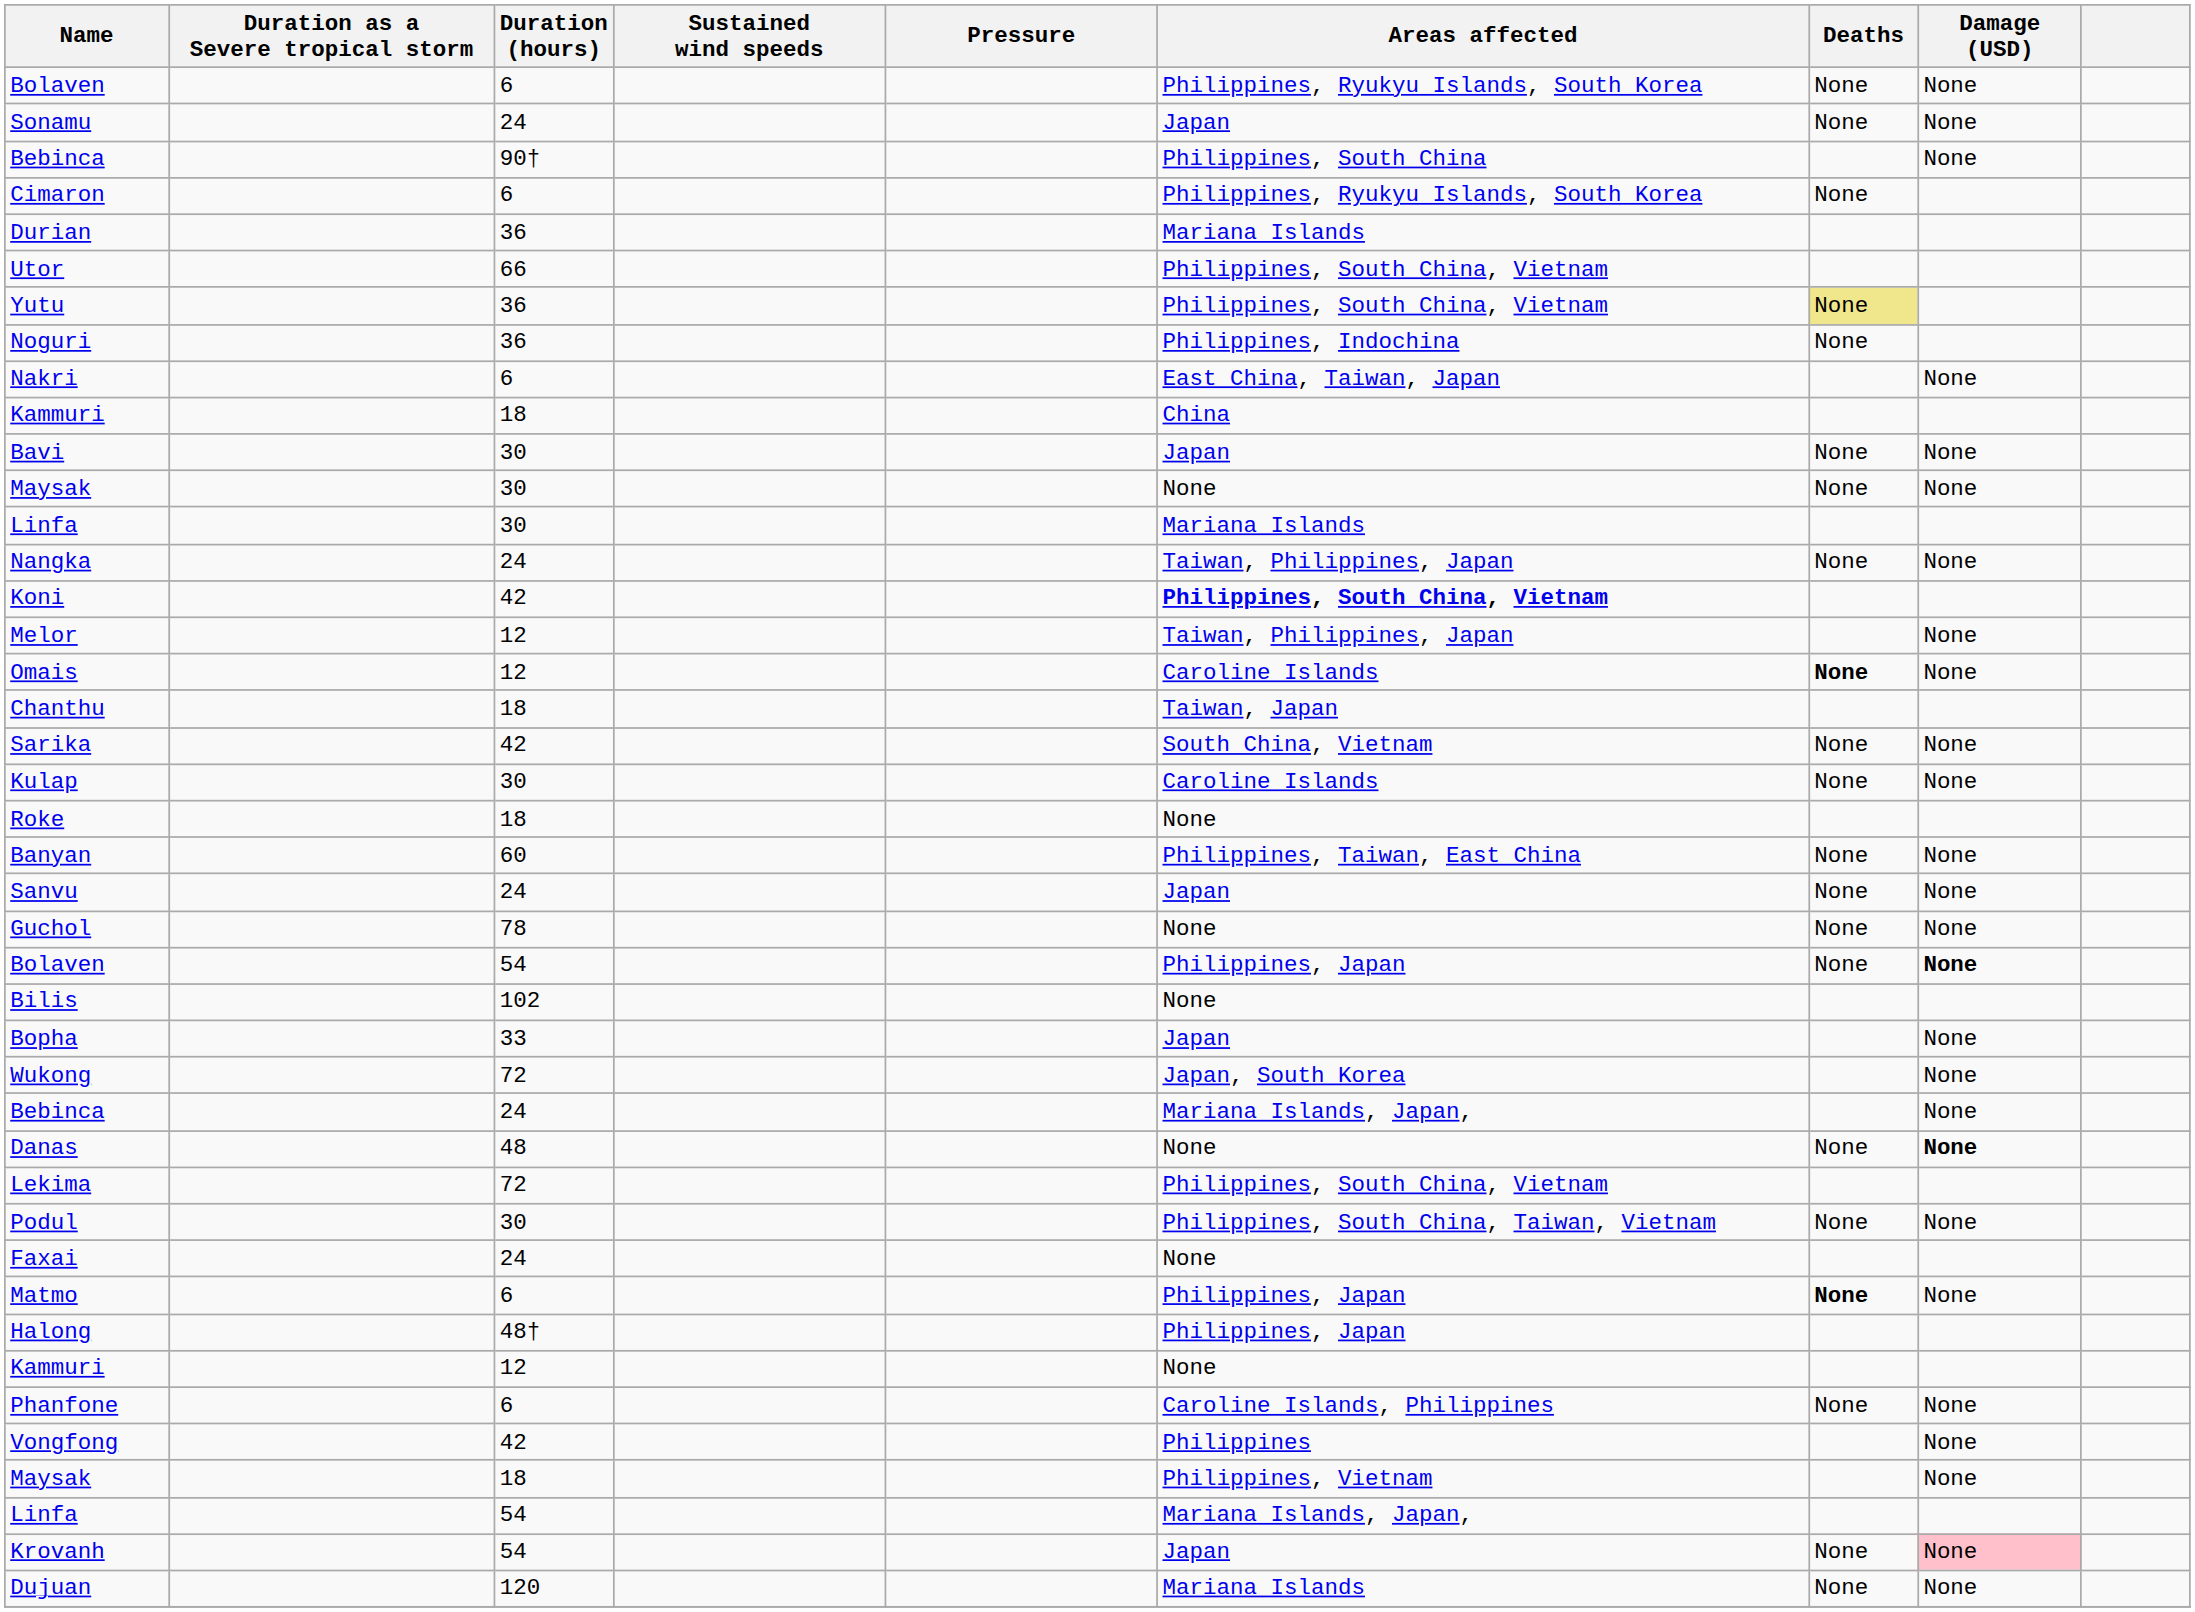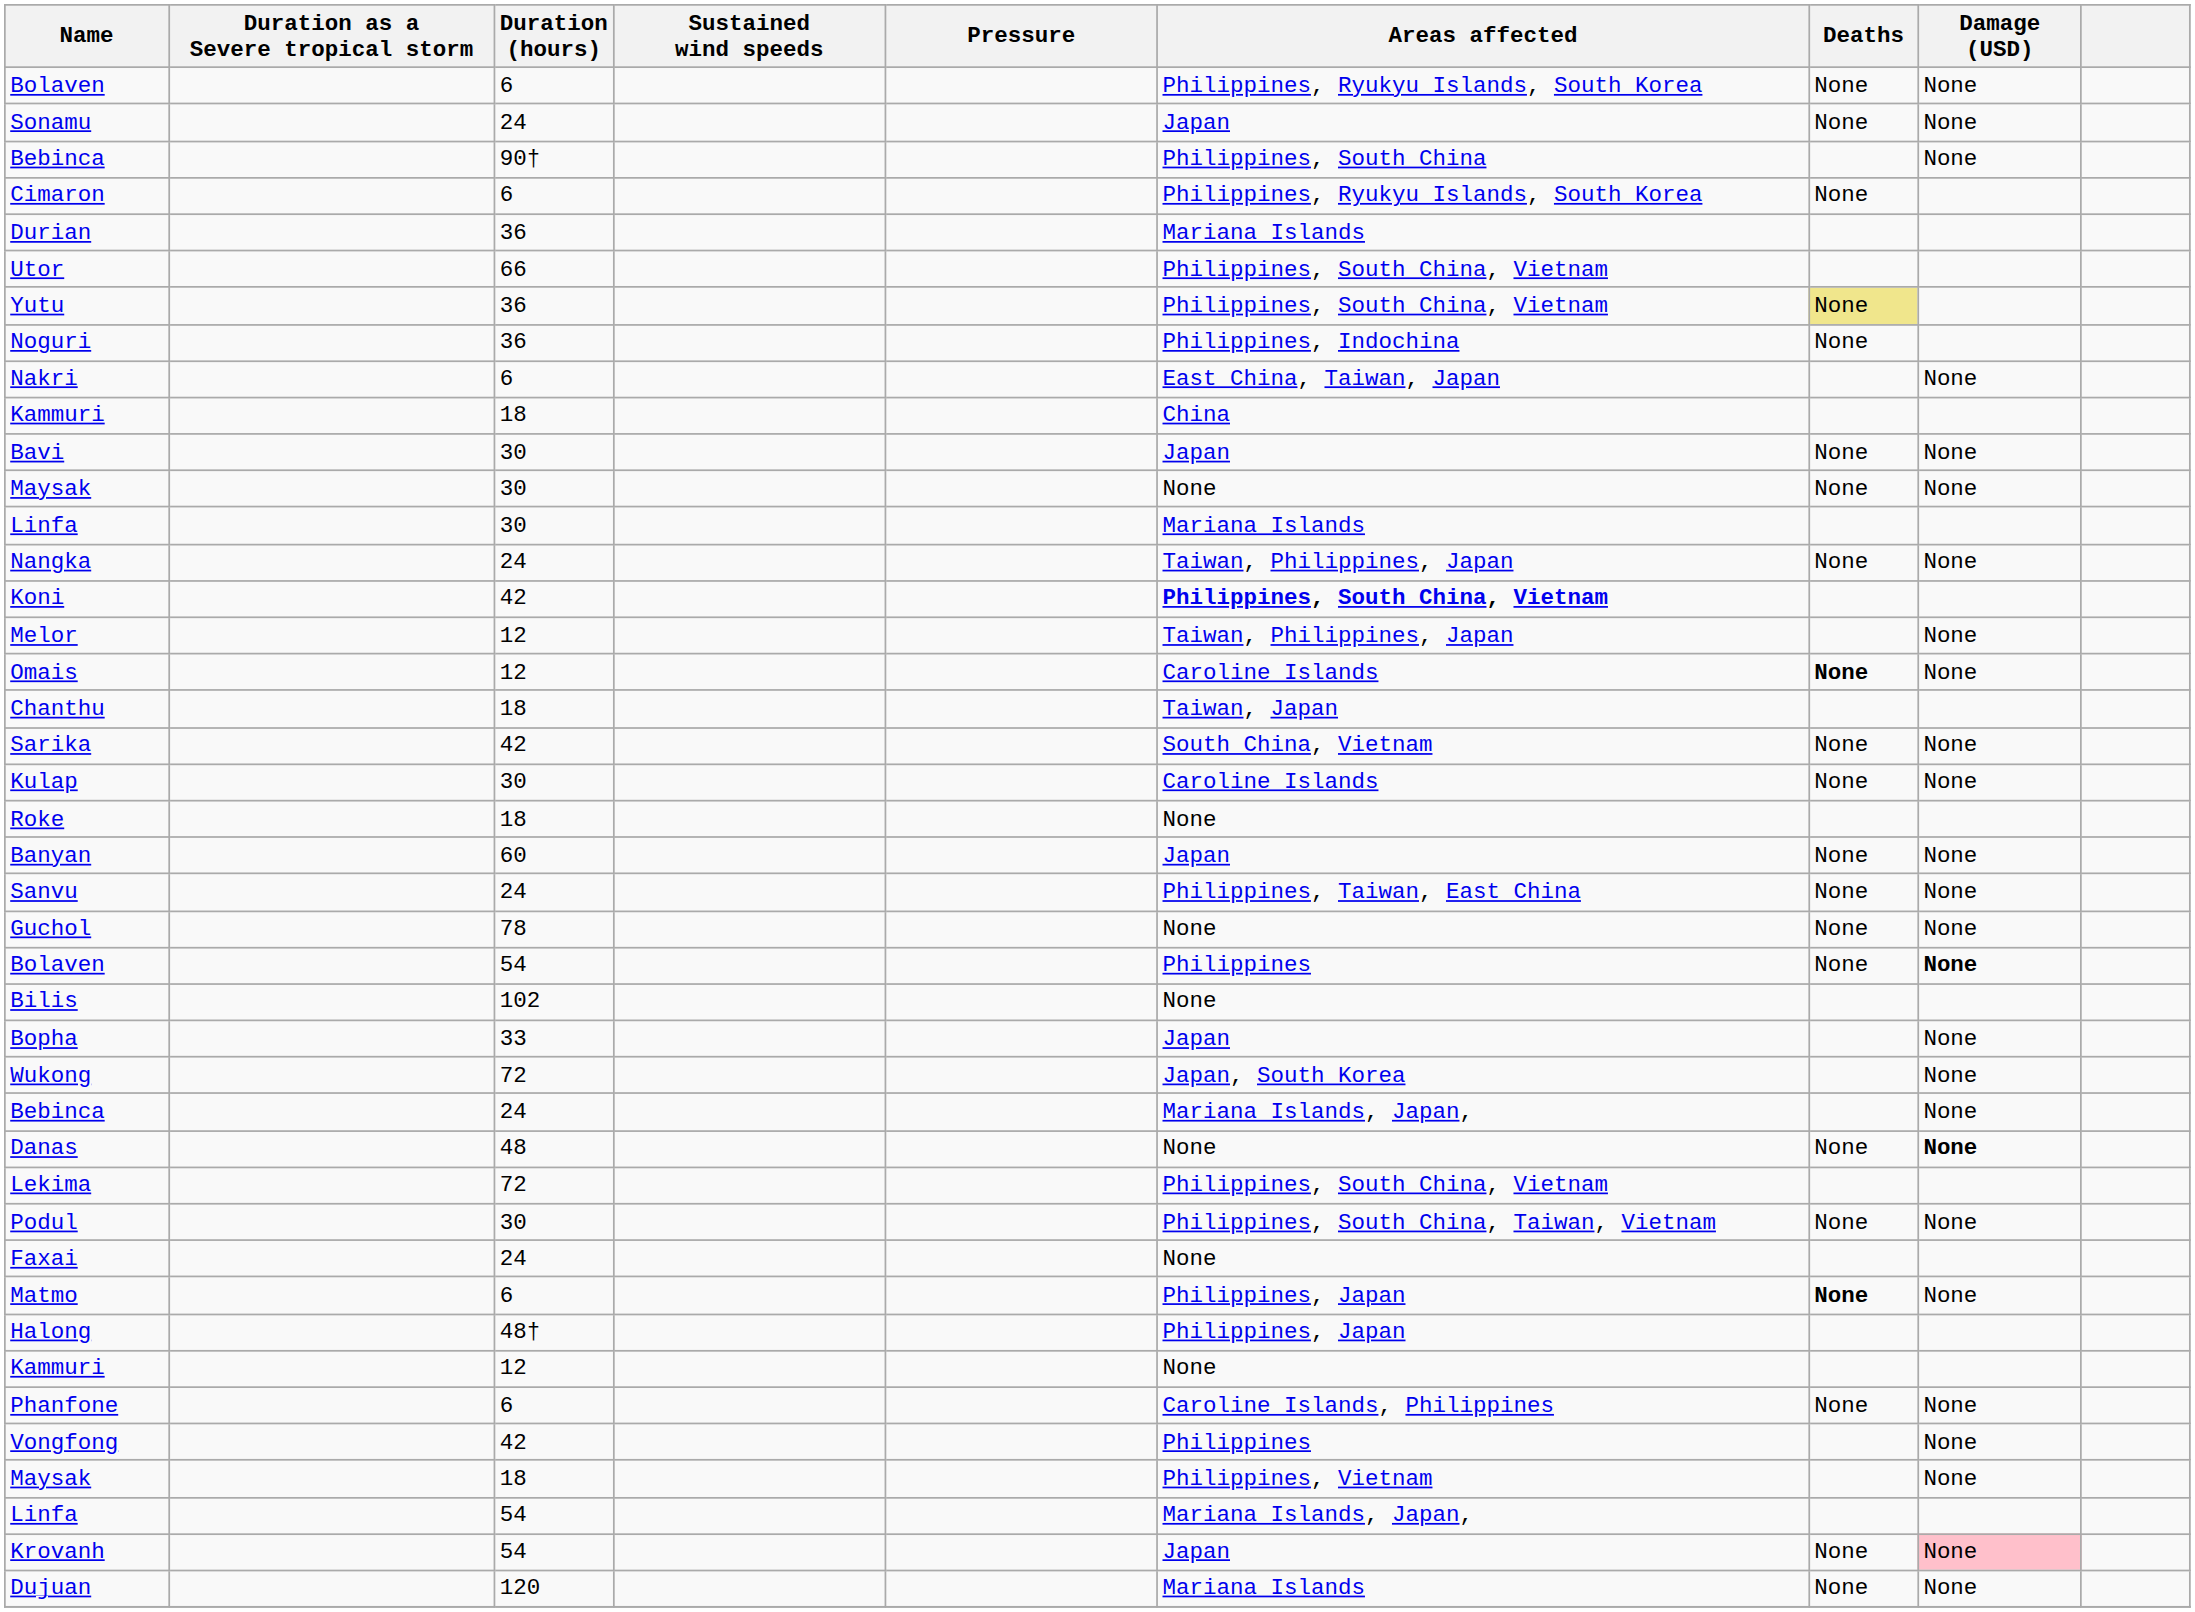 <table class="wikitable sortable" width="100%">
 <tr>
 <th scope="col" width="7.5%">Name</th>
 <th scope="col" width="15%">Duration as a<br>Severe tropical storm</th>
 <th scope="col" width="5%">Duration<br>(hours)</th>
 <th scope="col" width="12.5%">Sustained<br>wind speeds</th>
 <th scope="col" width="12.5%">Pressure</th>
 <th scope="col" width="30%" class="unsortable">Areas affected</th>
 <th scope="col" width="5%">Deaths</th>
 <th scope="col" width="7.5%">Damage<br>(USD)</th>
 <th scope="col" width="5%" class="unsortable"></th>
 </tr>
 <tr>
 <td><a href='#'>Bolaven</a></td>
 <td></td>
 <td>6</td>
 <td></td>
 <td></td>
 <td><a href='#'>Philippines</a>, <a href='#'>Ryukyu Islands</a>, <a href='#'>South Korea</a></td>
 <td>None</td>
 <td>None</td>
 <td></td>
 </tr>
 <tr>
 <td><a href='#'>Sonamu</a></td>
 <td></td>
 <td>24</td>
 <td></td>
 <td></td>
 <td><a href='#'>Japan</a></td>
 <td>None</td>
 <td>None</td>
 <td></td>
 </tr>
 <tr>
 <td><a href='#'>Bebinca</a></td>
 <td></td>
 <td>90†</td>
 <td></td>
 <td></td>
 <td><a href='#'>Philippines</a>, <a href='#'>South China</a></td>
 <td></td>
 <td>None</td>
 <td></td>
 </tr>
 <tr>
 <td><a href='#'>Cimaron</a></td>
 <td></td>
 <td>6</td>
 <td></td>
 <td></td>
 <td><a href='#'>Philippines</a>, <a href='#'>Ryukyu Islands</a>, <a href='#'>South Korea</a></td>
 <td>None</td>
 <td></td>
 <td></td>
 </tr>
 <tr>
 <td><a href='#'>Durian</a></td>
 <td></td>
 <td>36</td>
 <td></td>
 <td></td>
 <td><a href='#'>Mariana Islands</a></td>
 <td></td>
 <td></td>
 <td></td>
 </tr>
 <tr>
 <td><a href='#'>Utor</a></td>
 <td></td>
 <td>66</td>
 <td></td>
 <td></td>
 <td><a href='#'>Philippines</a>, <a href='#'>South China</a>, <a href='#'>Vietnam</a></td>
 <td></td>
 <td></td>
 <td></td>
 </tr>
 <tr>
 <td><a href='#'>Yutu</a></td>
 <td></td>
 <td>36</td>
 <td></td>
 <td></td>
 <td><a href='#'>Philippines</a>, <a href='#'>South China</a>, <a href='#'>Vietnam</a></td>
 <td style="background: khaki;">None</td>
 <td></td>
 <td></td>
 </tr>
 <tr>
 <td><a href='#'>Noguri</a></td>
 <td></td>
 <td>36</td>
 <td></td>
 <td></td>
 <td><a href='#'>Philippines</a>, <a href='#'>Indochina</a></td>
 <td>None</td>
 <td></td>
 <td></td>
 </tr>
 <tr>
 <td><a href='#'>Nakri</a></td>
 <td></td>
 <td>6</td>
 <td></td>
 <td></td>
 <td><a href='#'>East China</a>, <a href='#'>Taiwan</a>, <a href='#'>Japan</a></td>
 <td></td>
 <td>None</td>
 <td></td>
 </tr>
 <tr>
 <td><a href='#'>Kammuri</a></td>
 <td></td>
 <td>18</td>
 <td></td>
 <td></td>
 <td><a href='#'>China</a></td>
 <td></td>
 <td></td>
 <td></td>
 </tr>
 <tr>
 <td><a href='#'>Bavi</a></td>
 <td></td>
 <td>30</td>
 <td></td>
 <td></td>
 <td><a href='#'>Japan</a></td>
 <td>None</td>
 <td>None</td>
 <td></td>
 </tr>
 <tr>
 <td><a href='#'>Maysak</a></td>
 <td></td>
 <td>30</td>
 <td></td>
 <td></td>
 <td>None</td>
 <td>None</td>
 <td>None</td>
 <td></td>
 </tr>
 <tr>
 <td><a href='#'>Linfa</a></td>
 <td></td>
 <td>30</td>
 <td></td>
 <td></td>
 <td><a href='#'>Mariana Islands</a></td>
 <td></td>
 <td></td>
 <td></td>
 </tr>
 <tr>
 <td><a href='#'>Nangka</a></td>
 <td></td>
 <td>24</td>
 <td></td>
 <td></td>
 <td><a href='#'>Taiwan</a>, <a href='#'>Philippines</a>, <a href='#'>Japan</a></td>
 <td>None</td>
 <td>None</td>
 <td></td>
 </tr>
 <tr>
 <td><a href='#'>Koni</a></td>
 <td></td>
 <td>42</td>
 <td></td>
 <td></td>
 <td><strong><a href='#'>Philippines</a>, <a href='#'>South China</a>, <a href='#'>Vietnam</a></strong></td>
 <td></td>
 <td></td>
 <td></td>
 </tr>
 <tr>
 <td><a href='#'>Melor</a></td>
 <td></td>
 <td>12</td>
 <td></td>
 <td></td>
 <td><a href='#'>Taiwan</a>, <a href='#'>Philippines</a>, <a href='#'>Japan</a></td>
 <td></td>
 <td>None</td>
 <td></td>
 </tr>
 <tr>
 <td><a href='#'>Omais</a></td>
 <td></td>
 <td>12</td>
 <td></td>
 <td></td>
 <td><a href='#'>Caroline Islands</a></td>
 <td><strong>None</strong></td>
 <td>None</td>
 <td></td>
 </tr>
 <tr>
 <td><a href='#'>Chanthu</a></td>
 <td></td>
 <td>18</td>
 <td></td>
 <td></td>
 <td><a href='#'>Taiwan</a>, <a href='#'>Japan</a></td>
 <td></td>
 <td></td>
 <td></td>
 </tr>
 <tr>
 <td><a href='#'>Sarika</a></td>
 <td></td>
 <td>42</td>
 <td></td>
 <td></td>
 <td><a href='#'>South China</a>, <a href='#'>Vietnam</a></td>
 <td>None</td>
 <td>None</td>
 <td></td>
 </tr>
 <tr>
 <td><a href='#'>Kulap</a></td>
 <td></td>
 <td>30</td>
 <td></td>
 <td></td>
 <td><a href='#'>Caroline Islands</a></td>
 <td>None</td>
 <td>None</td>
 <td></td>
 </tr>
 <tr>
 <td><a href='#'>Roke</a></td>
 <td></td>
 <td>18</td>
 <td></td>
 <td></td>
 <td>None</td>
 <td></td>
 <td></td>
 <td></td>
 </tr>
 <tr>
 <td><a href='#'>Banyan</a></td>
 <td></td>
 <td>60</td>
 <td></td>
 <td></td>
-<td><a href='#'>Philippines</a>, <a href='#'>Taiwan</a>, <a href='#'>East China</a></td>
+<td><a href='#'>Japan</a></td>
 <td>None</td>
 <td>None</td>
 <td></td>
 </tr>
 <tr>
 <td><a href='#'>Sanvu</a></td>
 <td></td>
 <td>24</td>
 <td></td>
 <td></td>
-<td><a href='#'>Japan</a></td>
+<td><a href='#'>Philippines</a>, <a href='#'>Taiwan</a>, <a href='#'>East China</a></td>
 <td>None</td>
 <td>None</td>
 <td></td>
 </tr>
 <tr>
 <td><a href='#'>Guchol</a></td>
 <td></td>
 <td>78</td>
 <td></td>
 <td></td>
 <td>None</td>
 <td>None</td>
 <td>None</td>
 <td></td>
 </tr>
 <tr>
 <td><a href='#'>Bolaven</a></td>
 <td></td>
 <td>54</td>
 <td></td>
 <td></td>
-<td><a href='#'>Philippines</a>, <a href='#'>Japan</a></td>
+<td><a href='#'>Philippines</a></td>
 <td>None</td>
 <td><strong>None</strong></td>
 <td></td>
 </tr>
 <tr>
 <td><a href='#'>Bilis</a></td>
 <td></td>
 <td>102</td>
 <td></td>
 <td></td>
 <td>None</td>
 <td></td>
 <td></td>
 <td></td>
 </tr>
 <tr>
 <td><a href='#'>Bopha</a></td>
 <td></td>
 <td>33</td>
 <td></td>
 <td></td>
 <td><a href='#'>Japan</a></td>
 <td></td>
 <td>None</td>
 <td></td>
 </tr>
 <tr>
 <td><a href='#'>Wukong</a></td>
 <td></td>
 <td>72</td>
 <td></td>
 <td></td>
 <td><a href='#'>Japan</a>, <a href='#'>South Korea</a></td>
 <td></td>
 <td>None</td>
 <td></td>
 </tr>
 <tr>
 <td><a href='#'>Bebinca</a></td>
 <td></td>
 <td>24</td>
 <td></td>
 <td></td>
 <td><a href='#'>Mariana Islands</a>, <a href='#'>Japan</a>,</td>
 <td></td>
 <td>None</td>
 <td></td>
 </tr>
 <tr>
 <td><a href='#'>Danas</a></td>
 <td></td>
 <td>48</td>
 <td></td>
 <td></td>
 <td>None</td>
 <td>None</td>
 <td><strong>None</strong></td>
 <td></td>
 </tr>
 <tr>
 <td><a href='#'>Lekima</a></td>
 <td></td>
 <td>72</td>
 <td></td>
 <td></td>
 <td><a href='#'>Philippines</a>, <a href='#'>South China</a>, <a href='#'>Vietnam</a></td>
 <td></td>
 <td></td>
 <td></td>
 </tr>
 <tr>
 <td><a href='#'>Podul</a></td>
 <td></td>
 <td>30</td>
 <td></td>
 <td></td>
 <td><a href='#'>Philippines</a>, <a href='#'>South China</a>, <a href='#'>Taiwan</a>, <a href='#'>Vietnam</a></td>
 <td>None</td>
 <td>None</td>
 <td></td>
 </tr>
 <tr>
 <td><a href='#'>Faxai</a></td>
 <td></td>
 <td>24</td>
 <td></td>
 <td></td>
 <td>None</td>
 <td></td>
 <td></td>
 <td></td>
 </tr>
 <tr>
 <td><a href='#'>Matmo</a></td>
 <td></td>
 <td>6</td>
 <td></td>
 <td></td>
 <td><a href='#'>Philippines</a>, <a href='#'>Japan</a></td>
 <td><strong>None</strong></td>
 <td>None</td>
 <td></td>
 </tr>
 <tr>
 <td><a href='#'>Halong</a></td>
 <td></td>
 <td>48†</td>
 <td></td>
 <td></td>
 <td><a href='#'>Philippines</a>, <a href='#'>Japan</a></td>
 <td></td>
 <td></td>
 <td></td>
 </tr>
 <tr>
 <td><a href='#'>Kammuri</a></td>
 <td></td>
 <td>12</td>
 <td></td>
 <td></td>
 <td>None</td>
 <td></td>
 <td></td>
 <td></td>
 </tr>
 <tr>
 <td><a href='#'>Phanfone</a></td>
 <td></td>
 <td>6</td>
 <td></td>
 <td></td>
 <td><a href='#'>Caroline Islands</a>, <a href='#'>Philippines</a></td>
 <td>None</td>
 <td>None</td>
 <td></td>
 </tr>
 <tr>
 <td><a href='#'>Vongfong</a></td>
 <td></td>
 <td>42</td>
 <td></td>
 <td></td>
 <td><a href='#'>Philippines</a></td>
 <td></td>
 <td>None</td>
 <td></td>
 </tr>
 <tr>
 <td><a href='#'>Maysak</a></td>
 <td></td>
 <td>18</td>
 <td></td>
 <td></td>
 <td><a href='#'>Philippines</a>, <a href='#'>Vietnam</a></td>
 <td></td>
 <td>None</td>
 <td></td>
 </tr>
 <tr>
 <td><a href='#'>Linfa</a></td>
 <td></td>
 <td>54</td>
 <td></td>
 <td></td>
 <td><a href='#'>Mariana Islands</a>, <a href='#'>Japan</a>,</td>
 <td></td>
 <td></td>
 <td></td>
 </tr>
 <tr>
 <td><a href='#'>Krovanh</a></td>
 <td></td>
 <td>54</td>
 <td></td>
 <td></td>
 <td><a href='#'>Japan</a></td>
 <td>None</td>
 <td style="background: pink;">None</td>
 <td></td>
 </tr>
 <tr>
 <td><a href='#'>Dujuan</a></td>
 <td></td>
 <td>120</td>
 <td></td>
 <td></td>
 <td><a href='#'>Mariana Islands</a></td>
 <td>None</td>
 <td>None</td>
 <td></td>
 </tr>
 <tr>
 </tr>
 </table>
